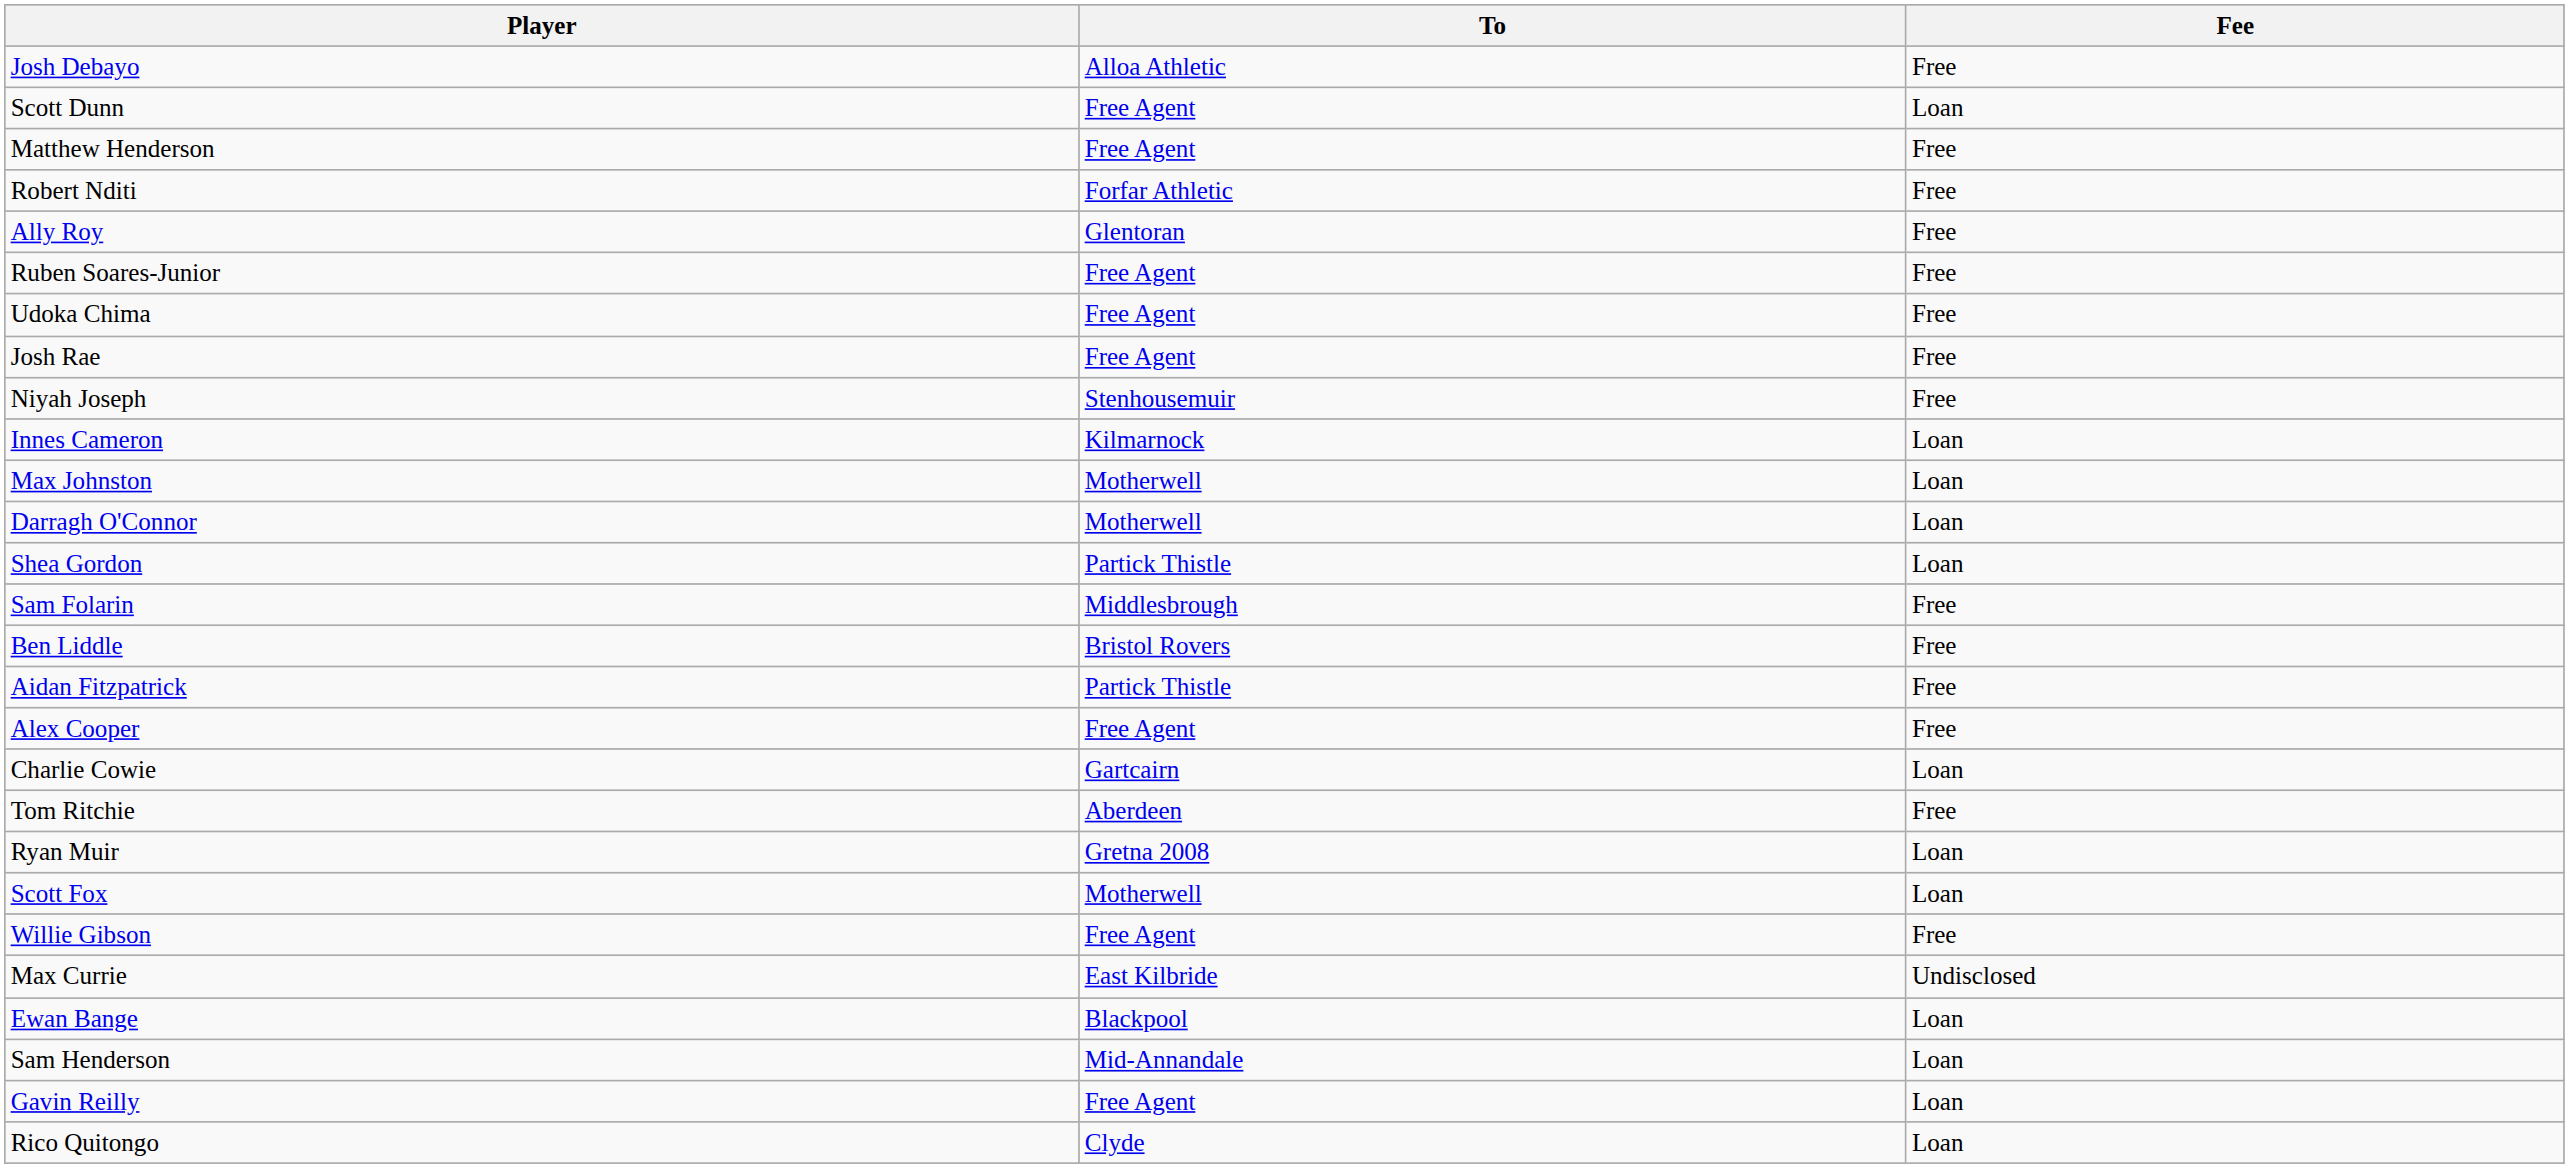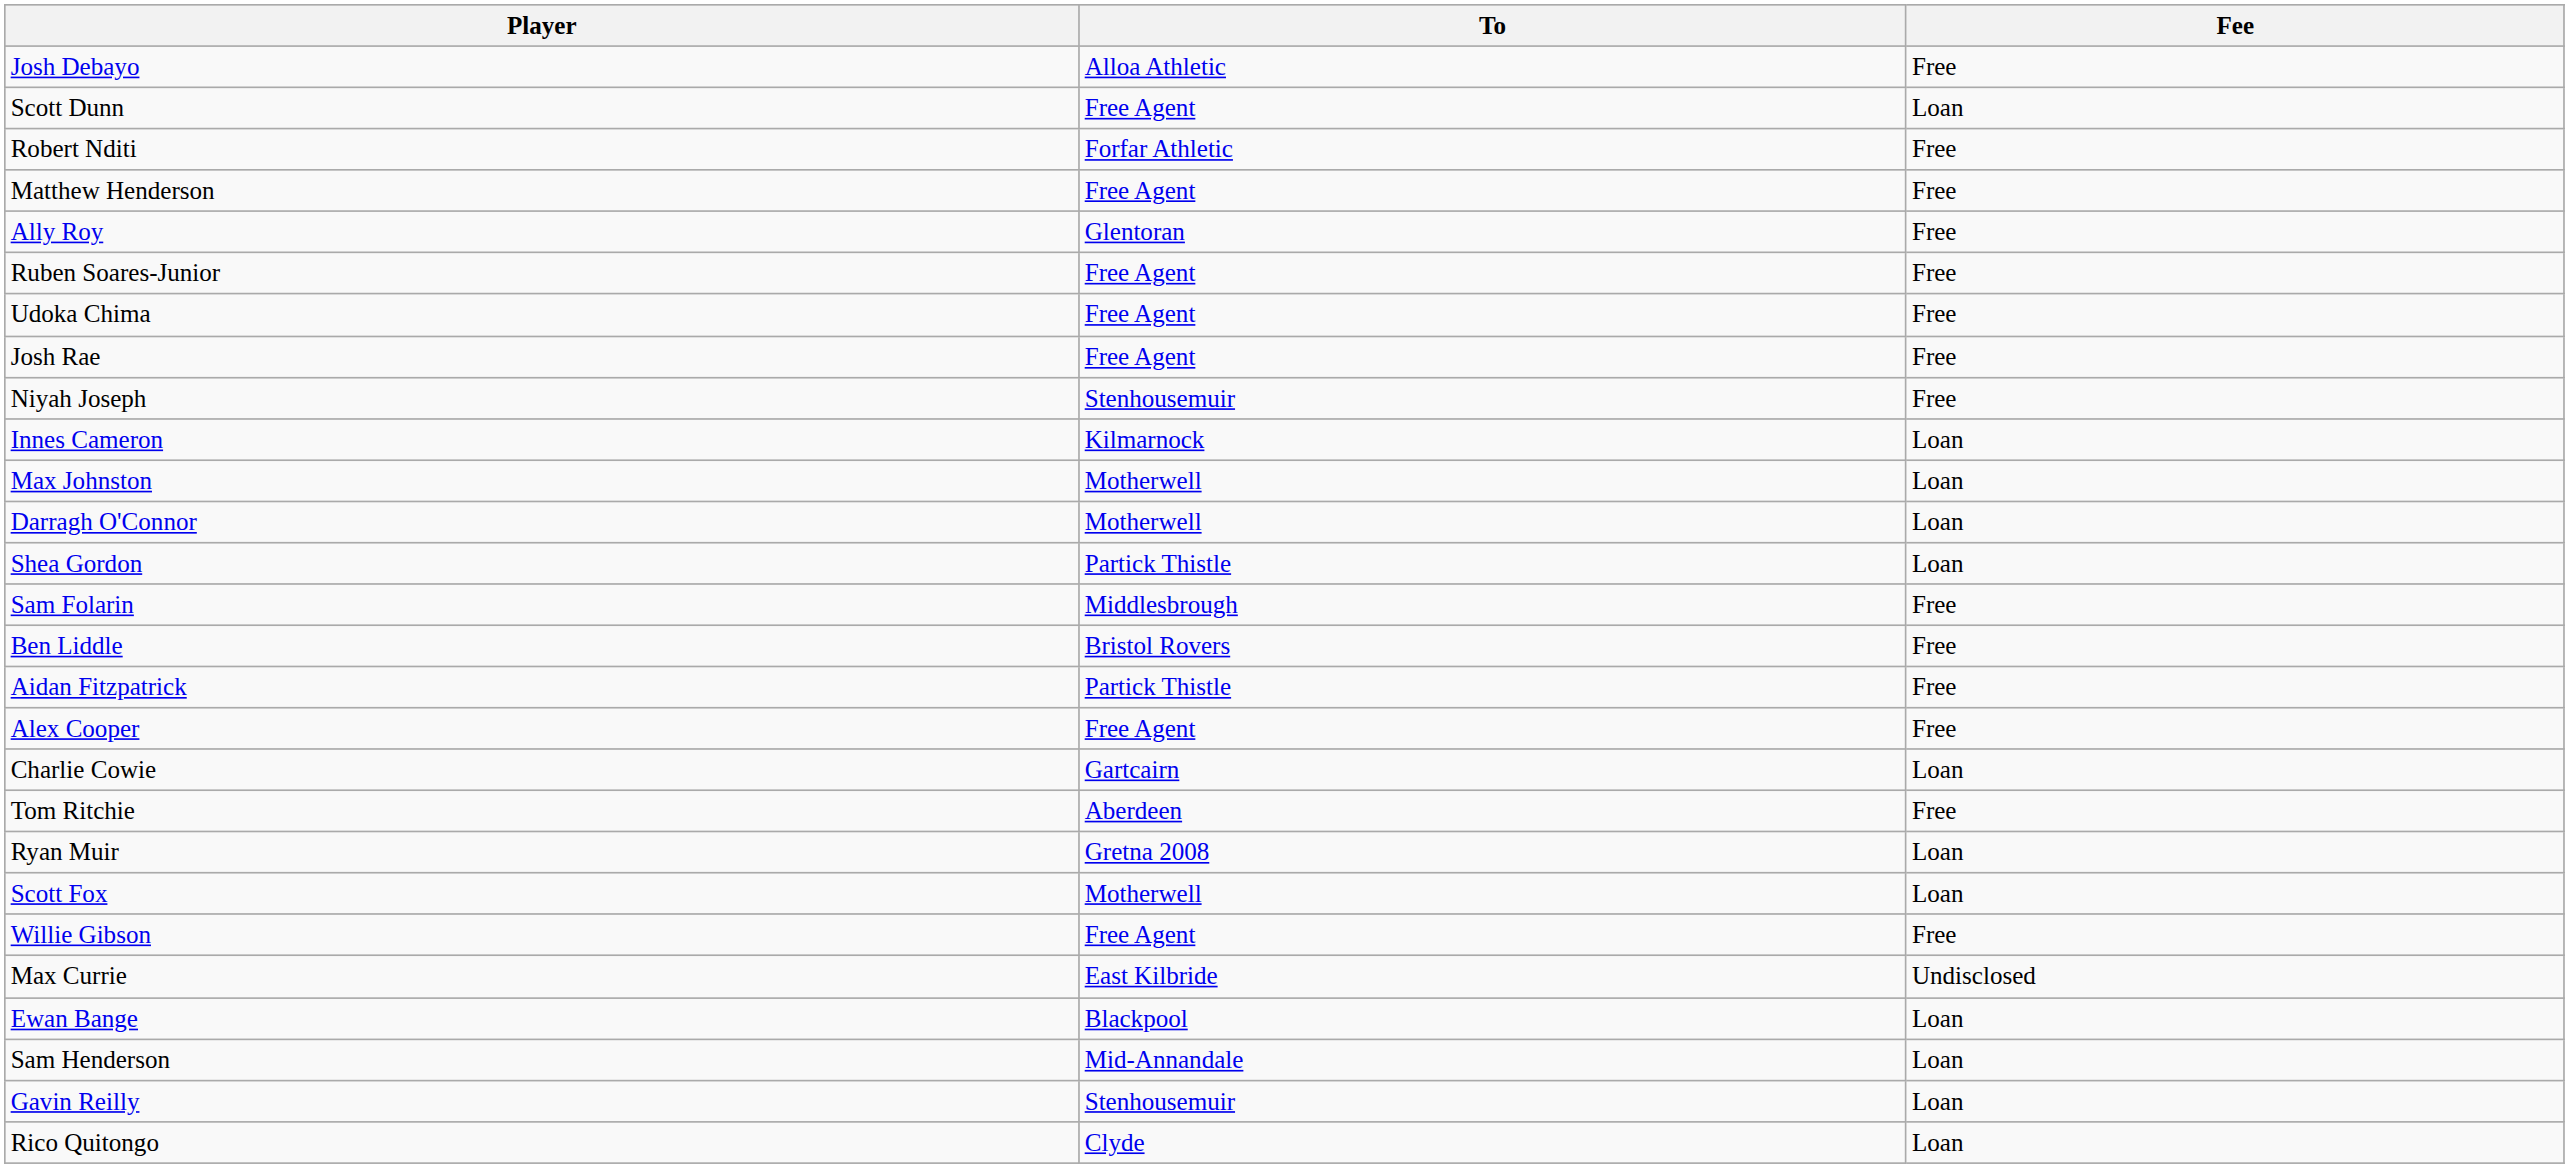 <table class="wikitable" style="font-size:95%; width:98%; text-align:left">
 <tr>
 <th>Player</th>
 <th>To</th>
 <th>Fee</th>
 </tr>
 <tr>
 <td> <a href='#'>Josh Debayo</a></td>
 <td> <a href='#'>Alloa Athletic</a></td>
 <td>Free</td>
 </tr>
 <tr>
 <td> Scott Dunn</td>
 <td><a href='#'>Free Agent</a></td>
 <td Loan (sports)>Loan</td>
 </tr>
 <tr>
-<td> Matthew Henderson</td>
-<td><a href='#'>Free Agent</a></td>
+<td> Robert Nditi</td>
+<td> <a href='#'>Forfar Athletic</a></td>
 <td>Free</td>
 </tr>
 <tr>
-<td> Robert Nditi</td>
-<td> <a href='#'>Forfar Athletic</a></td>
+<td> Matthew Henderson</td>
+<td><a href='#'>Free Agent</a></td>
 <td>Free</td>
 </tr>
 <tr>
 <td> <a href='#'>Ally Roy</a></td>
 <td> <a href='#'>Glentoran</a></td>
 <td>Free</td>
 </tr>
 <tr>
 <td> Ruben Soares-Junior</td>
 <td><a href='#'>Free Agent</a></td>
 <td>Free</td>
 </tr>
 <tr>
 <td> Udoka Chima</td>
 <td><a href='#'>Free Agent</a></td>
 <td>Free</td>
 </tr>
 <tr>
 <td> Josh Rae</td>
 <td><a href='#'>Free Agent</a></td>
 <td>Free</td>
 </tr>
 <tr>
 <td> Niyah Joseph</td>
 <td> <a href='#'>Stenhousemuir</a></td>
 <td>Free</td>
 </tr>
 <tr>
 <td> <a href='#'>Innes Cameron</a></td>
 <td> <a href='#'>Kilmarnock</a></td>
 <td Loan (sports)>Loan</td>
 </tr>
 <tr>
 <td> <a href='#'>Max Johnston</a></td>
 <td> <a href='#'>Motherwell</a></td>
 <td Loan (sports)>Loan</td>
 </tr>
 <tr>
 <td> <a href='#'>Darragh O'Connor</a></td>
 <td> <a href='#'>Motherwell</a></td>
 <td Loan (sports)>Loan</td>
 </tr>
 <tr>
 <td> <a href='#'>Shea Gordon</a></td>
 <td> <a href='#'>Partick Thistle</a></td>
 <td Loan (sports)>Loan</td>
 </tr>
 <tr>
 <td> <a href='#'>Sam Folarin</a></td>
 <td> <a href='#'>Middlesbrough</a></td>
 <td>Free</td>
 </tr>
 <tr>
 <td> <a href='#'>Ben Liddle</a></td>
 <td> <a href='#'>Bristol Rovers</a></td>
 <td>Free</td>
 </tr>
 <tr>
 <td> <a href='#'>Aidan Fitzpatrick</a></td>
 <td> <a href='#'>Partick Thistle</a></td>
 <td>Free</td>
 </tr>
 <tr>
 <td> <a href='#'>Alex Cooper</a></td>
 <td><a href='#'>Free Agent</a></td>
 <td>Free</td>
 </tr>
 <tr>
 <td> Charlie Cowie</td>
 <td> <a href='#'>Gartcairn</a></td>
 <td Loan (sports)>Loan</td>
 </tr>
 <tr>
 <td> Tom Ritchie</td>
 <td> <a href='#'>Aberdeen</a></td>
 <td>Free</td>
 </tr>
 <tr>
 <td> Ryan Muir</td>
 <td> <a href='#'>Gretna 2008</a></td>
 <td Loan (sports)>Loan</td>
 </tr>
 <tr>
 <td> <a href='#'>Scott Fox</a></td>
 <td> <a href='#'>Motherwell</a></td>
 <td Loan (sports)>Loan</td>
 </tr>
 <tr>
 <td> <a href='#'>Willie Gibson</a></td>
 <td><a href='#'>Free Agent</a></td>
 <td>Free</td>
 </tr>
 <tr>
 <td> Max Currie</td>
 <td> <a href='#'>East Kilbride</a></td>
 <td>Undisclosed</td>
 </tr>
 <tr>
 <td> <a href='#'>Ewan Bange</a></td>
 <td> <a href='#'>Blackpool</a></td>
 <td Loan (sports)>Loan</td>
 </tr>
 <tr>
 <td> Sam Henderson</td>
 <td> <a href='#'>Mid-Annandale</a></td>
 <td Loan (sports)>Loan</td>
 </tr>
 <tr>
 <td> <a href='#'>Gavin Reilly</a></td>
-<td><a href='#'>Free Agent</a></td>
+<td> <a href='#'>Stenhousemuir</a></td>
 <td Loan (sports)>Loan</td>
 </tr>
 <tr>
 <td> Rico Quitongo</td>
 <td> <a href='#'>Clyde</a></td>
 <td Loan (sports)>Loan</td>
 </tr>
 </table>
